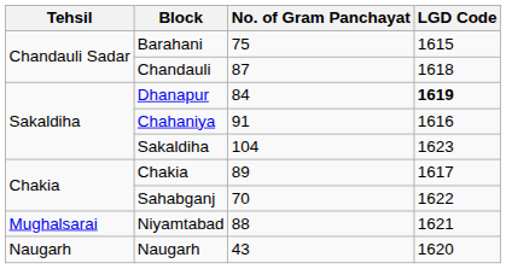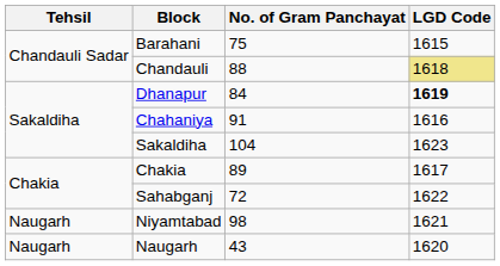 <table class="wikitable">
 <tr>
 <th>Tehsil</th>
 <th>Block</th>
 <th>No. of Gram Panchayat</th>
 <th>LGD Code</th>
 </tr>
 <tr>
 <td rowspan="2">Chandauli Sadar</td>
 <td>Barahani</td>
 <td>75</td>
 <td>1615</td>
 </tr>
 <tr>
 <td>Chandauli</td>
-<td>87</td>
-<td>1618</td>
+<td>88</td>
+<td style="background: khaki;">1618</td>
 </tr>
 <tr>
 <td rowspan="3">Sakaldiha</td>
 <td><a href='#'>Dhanapur</a></td>
 <td>84</td>
 <td><strong>1619</strong></td>
 </tr>
 <tr>
 <td><a href='#'>Chahaniya</a></td>
 <td>91</td>
 <td>1616</td>
 </tr>
 <tr>
 <td>Sakaldiha</td>
 <td>104</td>
 <td>1623</td>
 </tr>
 <tr>
 <td rowspan="2">Chakia</td>
 <td>Chakia</td>
 <td>89</td>
 <td>1617</td>
 </tr>
 <tr>
 <td>Sahabganj</td>
-<td>70</td>
+<td>72</td>
 <td>1622</td>
 </tr>
 <tr>
-<td><a href='#'>Mughalsarai</a></td>
+<td>Naugarh</td>
 <td>Niyamtabad</td>
-<td>88</td>
+<td>98</td>
 <td>1621</td>
 </tr>
 <tr>
 <td>Naugarh</td>
 <td>Naugarh</td>
 <td>43</td>
 <td>1620</td>
 </tr>
 </table>
